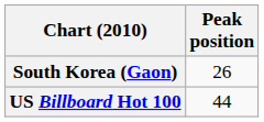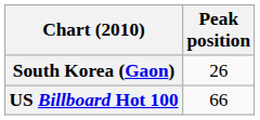 <table class="wikitable plainrowheaders" style="text-align:center;">
 <tr>
 <th scope="col">Chart (2010)</th>
 <th scope="col">Peak<br>position</th>
 </tr>
 <tr>
 <th scope="row">South Korea (<a href='#'>Gaon</a>)</th>
 <td>26</td>
 </tr>
 <tr>
 <th scope="row">US <a href='#'><em>Billboard</em> Hot 100</a></th>
-<td>44</td>
+<td>66</td>
 </tr>
 </table>
